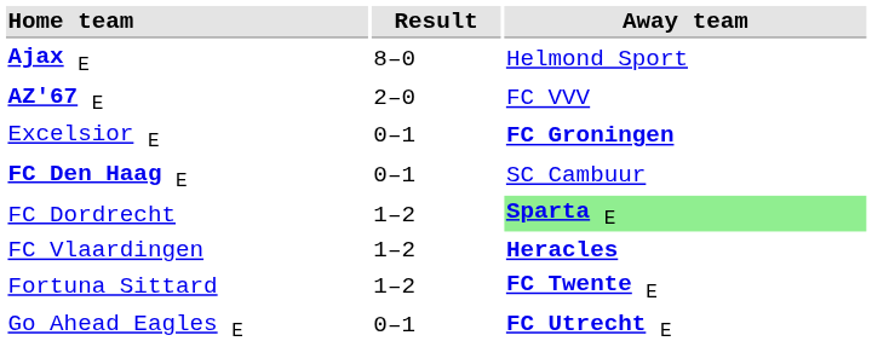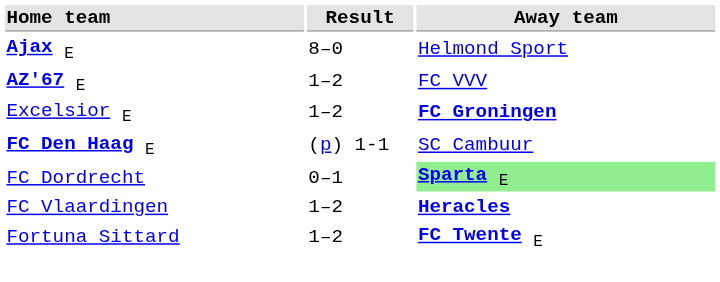 <table>
 <tr bgcolor="#E4E4E4">
 <th style="border-bottom:1px solid #AAAAAA" width="200" align="left">Home team</th>
 <th style="border-bottom:1px solid #AAAAAA" width="70" align="center">Result</th>
 <th style="border-bottom:1px solid #AAAAAA" width="200">Away team</th>
 </tr>
 <tr>
 <td><strong><a href='#'>Ajax</a></strong> <sub>E</sub></td>
 <td>8–0</td>
 <td><a href='#'>Helmond Sport</a></td>
 </tr>
 <tr>
 <td><strong><a href='#'>AZ'67</a></strong> <sub>E</sub></td>
-<td>2–0</td>
+<td>1–2</td>
 <td><a href='#'>FC VVV</a></td>
 </tr>
 <tr>
 <td><a href='#'>Excelsior</a> <sub>E</sub></td>
-<td>0–1</td>
+<td>1–2</td>
 <td><strong><a href='#'>FC Groningen</a></strong></td>
 </tr>
 <tr>
 <td><strong><a href='#'>FC Den Haag</a></strong> <sub>E</sub></td>
-<td>0–1</td>
+<td>(<a href='#'>p</a>) 1-1</td>
 <td><a href='#'>SC Cambuur</a></td>
 </tr>
 <tr>
 <td><a href='#'>FC Dordrecht</a></td>
-<td>1–2</td>
+<td>0–1</td>
 <td style="background: lightgreen;"><strong><a href='#'>Sparta</a></strong> <sub>E</sub></td>
 </tr>
 <tr>
 <td><a href='#'>FC Vlaardingen</a></td>
 <td>1–2</td>
 <td><strong><a href='#'>Heracles</a></strong></td>
 </tr>
 <tr>
 <td><a href='#'>Fortuna Sittard</a></td>
 <td>1–2</td>
 <td><strong><a href='#'>FC Twente</a></strong> <sub>E</sub></td>
 </tr>
-<tr>
-<td><a href='#'>Go Ahead Eagles</a> <sub>E</sub></td>
-<td>0–1</td>
-<td><strong><a href='#'>FC Utrecht</a></strong> <sub>E</sub></td>
-</tr>
 </table>
